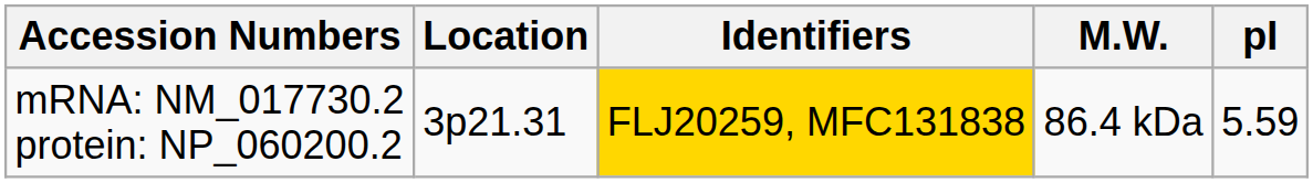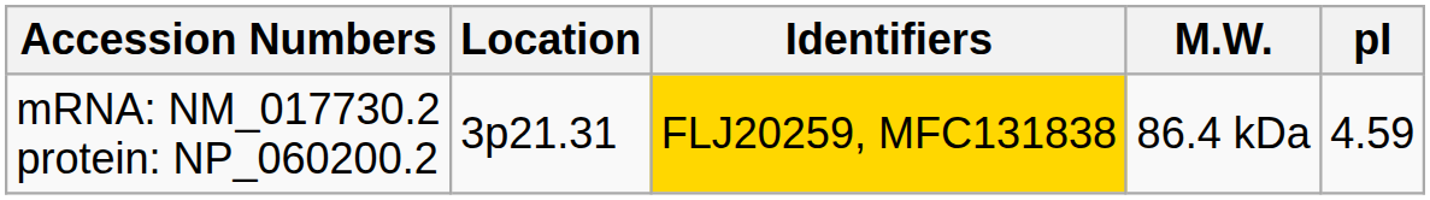 <table class="wikitable">
 <tr>
 <th>Accession Numbers</th>
 <th>Location</th>
 <th>Identifiers</th>
 <th>M.W.</th>
 <th>pI</th>
 </tr>
 <tr>
 <td>mRNA: NM_017730.2<br>protein: NP_060200.2</td>
 <td>3p21.31</td>
 <td style="background: gold;">FLJ20259, MFC131838</td>
 <td>86.4 kDa</td>
-<td>5.59</td>
+<td>4.59</td>
 </tr>
 </table>
